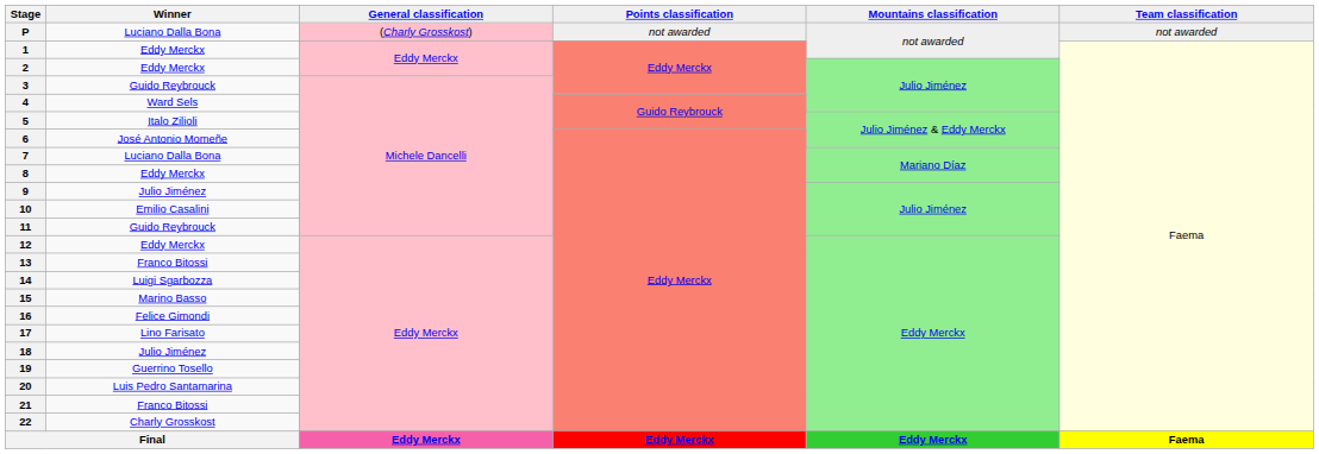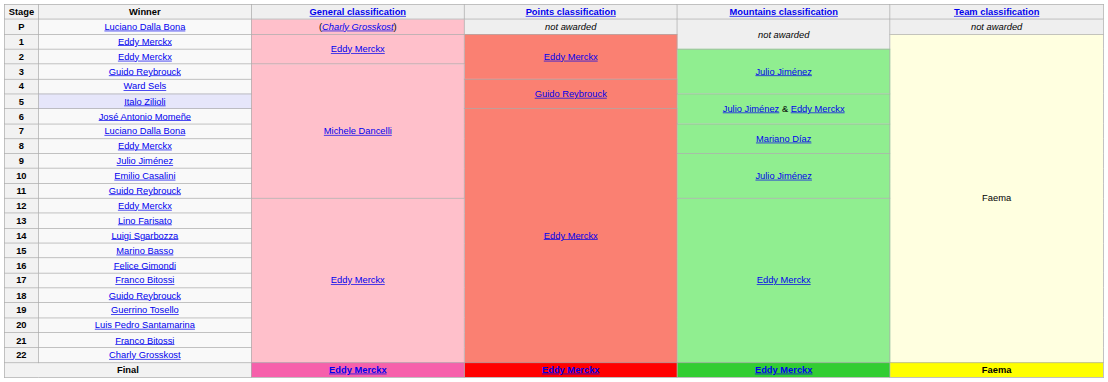 <table class="wikitable" style="text-align: center; font-size:smaller;">
 <tr style="background:#efefef;">
 <th style="width:1%;">Stage</th>
 <th style="width:14%;">Winner</th>
 <th style="background:#efefef; width:14%;"><a href='#'>General classification</a><br></th>
 <th style="background:#efefef; width:14%;"><a href='#'>Points classification</a><br></th>
 <th style="background:#efefef; width:14%;"><a href='#'>Mountains classification</a></th>
 <th style="background:#efefef; width:14%;"><a href='#'>Team classification</a></th>
 </tr>
 <tr>
 <th>P</th>
 <td><a href='#'>Luciano Dalla Bona</a></td>
 <td style="background:pink;">(<em><a href='#'>Charly Grosskost</a></em>)</td>
 <td style="background:#EFEFEF;"><em>not awarded</em></td>
 <td style="background:#EFEFEF;" rowspan="2"><em>not awarded</em></td>
 <td style="background:#EFEFEF;"><em>not awarded</em></td>
 </tr>
 <tr>
 <th>1</th>
 <td><a href='#'>Eddy Merckx</a></td>
 <td style="background:pink;" rowspan="2"><a href='#'>Eddy Merckx</a></td>
 <td style="background:salmon;" rowspan="3"><a href='#'>Eddy Merckx</a></td>
 <td style="background:lightyellow;" rowspan="22">Faema</td>
 </tr>
 <tr>
 <th>2</th>
 <td><a href='#'>Eddy Merckx</a></td>
 <td style="background:lightgreen;" rowspan="3"><a href='#'>Julio Jiménez</a></td>
 </tr>
 <tr>
 <th>3</th>
 <td><a href='#'>Guido Reybrouck</a></td>
 <td style="background:pink;" rowspan="9"><a href='#'>Michele Dancelli</a></td>
 </tr>
 <tr>
 <th>4</th>
 <td><a href='#'>Ward Sels</a></td>
 <td style="background:salmon;" rowspan="2"><a href='#'>Guido Reybrouck</a></td>
 </tr>
 <tr>
 <th>5</th>
-<td><a href='#'>Italo Zilioli</a></td>
+<td style="background: lavender;"><a href='#'>Italo Zilioli</a></td>
 <td style="background:lightgreen;" rowspan="2"><a href='#'>Julio Jiménez</a> & <a href='#'>Eddy Merckx</a></td>
 </tr>
 <tr>
 <th>6</th>
 <td><a href='#'>José Antonio Momeñe</a></td>
 <td style="background:salmon;" rowspan="17"><a href='#'>Eddy Merckx</a></td>
 </tr>
 <tr>
 <th>7</th>
 <td><a href='#'>Luciano Dalla Bona</a></td>
 <td style="background:lightgreen;" rowspan="2"><a href='#'>Mariano Díaz</a></td>
 </tr>
 <tr>
 <th>8</th>
 <td><a href='#'>Eddy Merckx</a></td>
 </tr>
 <tr>
 <th>9</th>
 <td><a href='#'>Julio Jiménez</a></td>
 <td style="background:lightgreen;" rowspan="3"><a href='#'>Julio Jiménez</a></td>
 </tr>
 <tr>
 <th>10</th>
 <td><a href='#'>Emilio Casalini</a></td>
 </tr>
 <tr>
 <th>11</th>
 <td><a href='#'>Guido Reybrouck</a></td>
 </tr>
 <tr>
 <th>12</th>
 <td><a href='#'>Eddy Merckx</a></td>
 <td style="background:pink;" rowspan="11"><a href='#'>Eddy Merckx</a></td>
 <td style="background:lightgreen;" rowspan="11"><a href='#'>Eddy Merckx</a></td>
 </tr>
 <tr>
 <th>13</th>
-<td><a href='#'>Franco Bitossi</a></td>
+<td><a href='#'>Lino Farisato</a></td>
 </tr>
 <tr>
 <th>14</th>
 <td><a href='#'>Luigi Sgarbozza</a></td>
 </tr>
 <tr>
 <th>15</th>
 <td><a href='#'>Marino Basso</a></td>
 </tr>
 <tr>
 <th>16</th>
 <td><a href='#'>Felice Gimondi</a></td>
 </tr>
 <tr>
 <th>17</th>
-<td><a href='#'>Lino Farisato</a></td>
+<td><a href='#'>Franco Bitossi</a></td>
 </tr>
 <tr>
 <th>18</th>
-<td><a href='#'>Julio Jiménez</a></td>
+<td><a href='#'>Guido Reybrouck</a></td>
 </tr>
 <tr>
 <th>19</th>
 <td><a href='#'>Guerrino Tosello</a></td>
 </tr>
 <tr>
 <th>20</th>
 <td><a href='#'>Luis Pedro Santamarina</a></td>
 </tr>
 <tr>
 <th>21</th>
 <td><a href='#'>Franco Bitossi</a></td>
 </tr>
 <tr>
 <th>22</th>
 <td><a href='#'>Charly Grosskost</a></td>
 </tr>
 <tr>
 <th colspan=2><strong>Final</strong></th>
 <th style="background:#F660AB;"><strong><a href='#'>Eddy Merckx</a></strong></th>
 <th style="background:red;"><strong><a href='#'>Eddy Merckx</a></strong></th>
 <th style="background:#32CD32;"><strong><a href='#'>Eddy Merckx</a></strong></th>
 <th style="background:yellow;"><strong>Faema</strong></th>
 </tr>
 </table>
